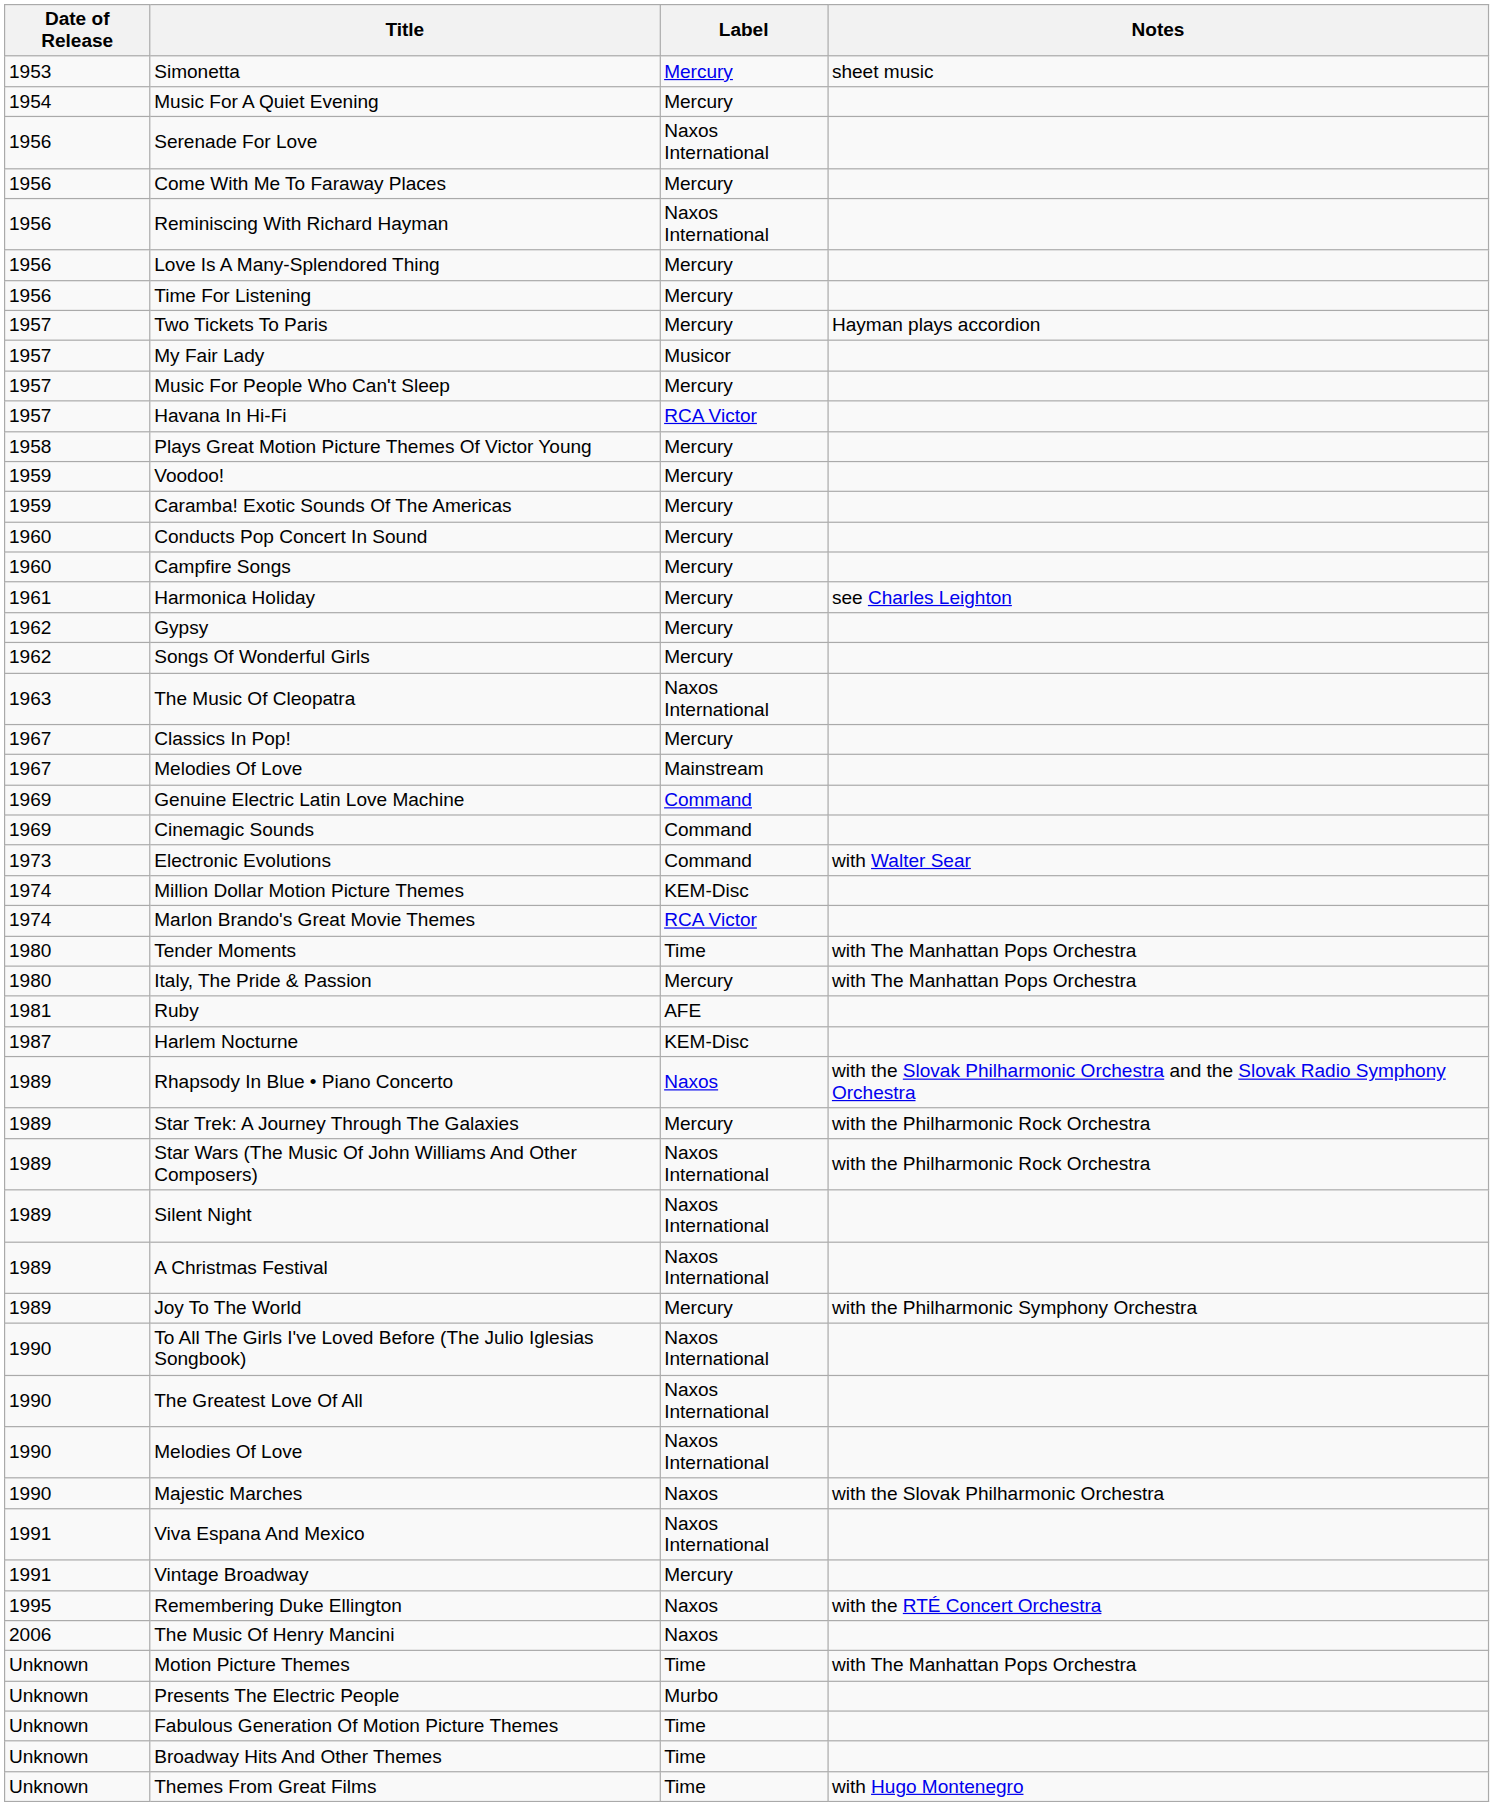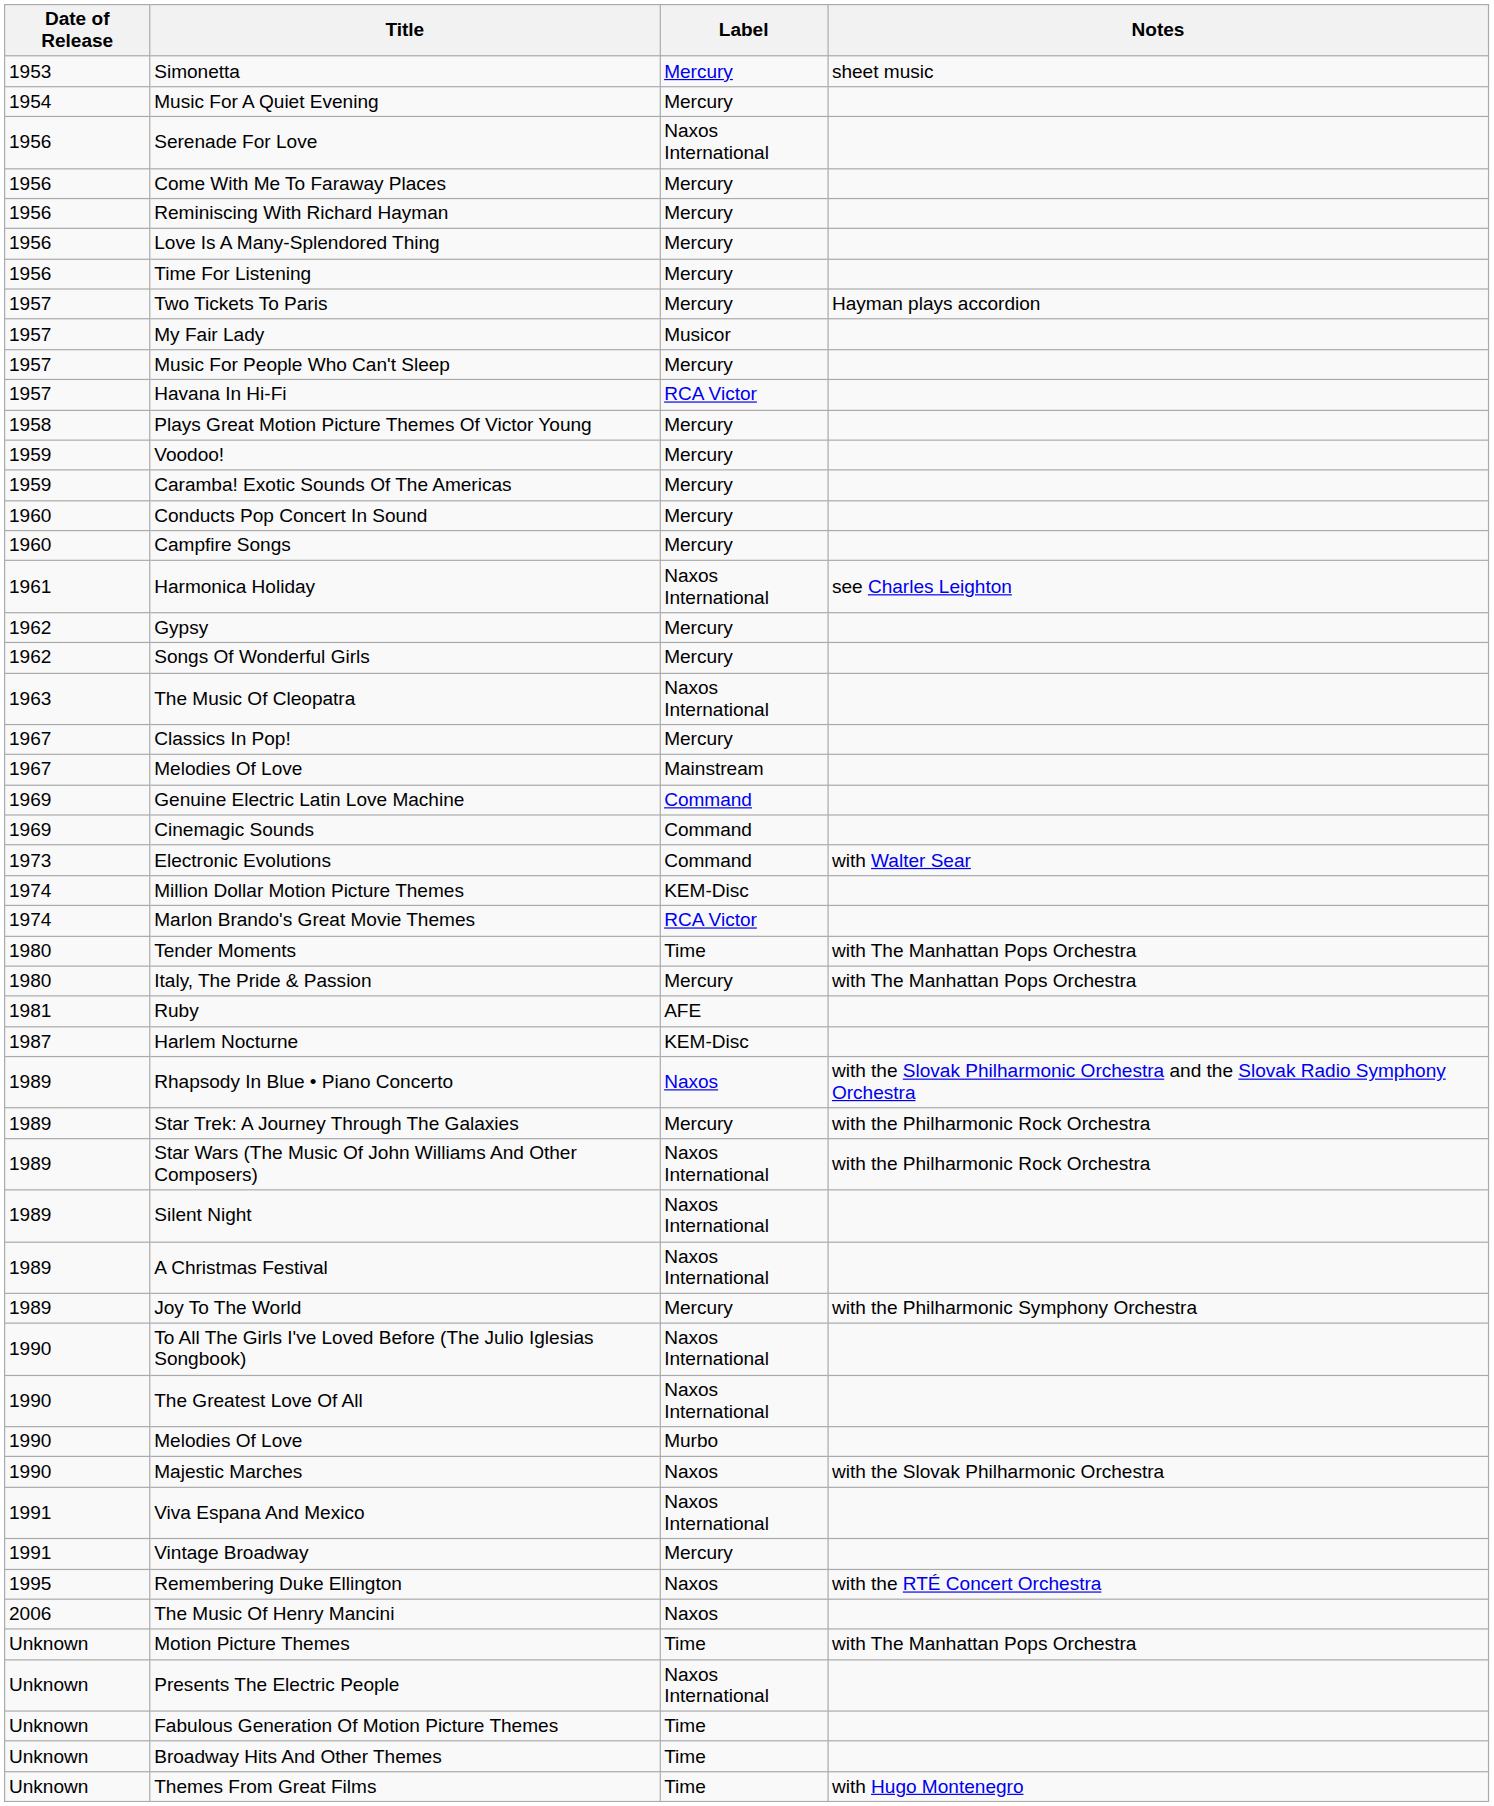 <table class="wikitable">
 <tr>
 <th>Date of Release</th>
 <th>Title</th>
 <th>Label</th>
 <th>Notes</th>
 </tr>
 <tr>
 <td>1953</td>
 <td>Simonetta</td>
 <td><a href='#'>Mercury</a></td>
 <td>sheet music</td>
 </tr>
 <tr>
 <td>1954</td>
 <td>Music For A Quiet Evening</td>
 <td>Mercury</td>
 <td></td>
 </tr>
 <tr>
 <td>1956</td>
 <td>Serenade For Love</td>
 <td>Naxos International</td>
 <td></td>
 </tr>
 <tr>
 <td>1956</td>
 <td>Come With Me To Faraway Places</td>
 <td>Mercury</td>
 <td></td>
 </tr>
 <tr>
 <td>1956</td>
 <td>Reminiscing With Richard Hayman</td>
-<td>Naxos International</td>
+<td>Mercury</td>
 <td></td>
 </tr>
 <tr>
 <td>1956</td>
 <td>Love Is A Many-Splendored Thing</td>
 <td>Mercury</td>
 <td></td>
 </tr>
 <tr>
 <td>1956</td>
 <td>Time For Listening</td>
 <td>Mercury</td>
 <td></td>
 </tr>
 <tr>
 <td>1957</td>
 <td>Two Tickets To Paris</td>
 <td>Mercury</td>
 <td>Hayman plays accordion</td>
 </tr>
 <tr>
 <td>1957</td>
 <td>My Fair Lady</td>
 <td>Musicor</td>
 <td></td>
 </tr>
 <tr>
 <td>1957</td>
 <td>Music For People Who Can't Sleep</td>
 <td>Mercury</td>
 <td></td>
 </tr>
 <tr>
 <td>1957</td>
 <td>Havana In Hi-Fi</td>
 <td><a href='#'>RCA Victor</a></td>
 <td></td>
 </tr>
 <tr>
 <td>1958</td>
 <td>Plays Great Motion Picture Themes Of Victor Young</td>
 <td>Mercury</td>
 <td></td>
 </tr>
 <tr>
 <td>1959</td>
 <td>Voodoo!</td>
 <td>Mercury</td>
 <td></td>
 </tr>
 <tr>
 <td>1959</td>
 <td>Caramba! Exotic Sounds Of The Americas</td>
 <td>Mercury</td>
 <td></td>
 </tr>
 <tr>
 <td>1960</td>
 <td>Conducts Pop Concert In Sound</td>
 <td>Mercury</td>
 <td></td>
 </tr>
 <tr>
 <td>1960</td>
 <td>Campfire Songs</td>
 <td>Mercury</td>
 <td></td>
 </tr>
 <tr>
 <td>1961</td>
 <td>Harmonica Holiday</td>
-<td>Mercury</td>
+<td>Naxos International</td>
 <td>see <a href='#'>Charles Leighton</a></td>
 </tr>
 <tr>
 <td>1962</td>
 <td>Gypsy</td>
 <td>Mercury</td>
 <td></td>
 </tr>
 <tr>
 <td>1962</td>
 <td>Songs Of Wonderful Girls</td>
 <td>Mercury</td>
 <td></td>
 </tr>
 <tr>
 <td>1963</td>
 <td>The Music Of Cleopatra</td>
 <td>Naxos International</td>
 <td></td>
 </tr>
 <tr>
 <td>1967</td>
 <td>Classics In Pop!</td>
 <td>Mercury</td>
 <td></td>
 </tr>
 <tr>
 <td>1967</td>
 <td>Melodies Of Love</td>
 <td>Mainstream</td>
 <td></td>
 </tr>
 <tr>
 <td>1969</td>
 <td>Genuine Electric Latin Love Machine</td>
 <td><a href='#'>Command</a></td>
 <td></td>
 </tr>
 <tr>
 <td>1969</td>
 <td>Cinemagic Sounds</td>
 <td>Command</td>
 <td></td>
 </tr>
 <tr>
 <td>1973</td>
 <td>Electronic Evolutions</td>
 <td>Command</td>
 <td>with <a href='#'>Walter Sear</a></td>
 </tr>
 <tr>
 <td>1974</td>
 <td>Million Dollar Motion Picture Themes</td>
 <td>KEM-Disc</td>
 <td></td>
 </tr>
 <tr>
 <td>1974</td>
 <td>Marlon Brando's Great Movie Themes</td>
 <td><a href='#'>RCA Victor</a></td>
 <td></td>
 </tr>
 <tr>
 <td>1980</td>
 <td>Tender Moments</td>
 <td>Time</td>
 <td>with The Manhattan Pops Orchestra</td>
 </tr>
 <tr>
 <td>1980</td>
 <td>Italy, The Pride & Passion</td>
 <td>Mercury</td>
 <td>with The Manhattan Pops Orchestra</td>
 </tr>
 <tr>
 <td>1981</td>
 <td>Ruby</td>
 <td>AFE</td>
 <td></td>
 </tr>
 <tr>
 <td>1987</td>
 <td>Harlem Nocturne</td>
 <td>KEM-Disc</td>
 <td></td>
 </tr>
 <tr>
 <td>1989</td>
 <td>Rhapsody In Blue • Piano Concerto</td>
 <td><a href='#'>Naxos</a></td>
 <td>with the <a href='#'>Slovak Philharmonic Orchestra</a> and the <a href='#'>Slovak Radio Symphony Orchestra</a></td>
 </tr>
 <tr>
 <td>1989</td>
 <td>Star Trek: A Journey Through The Galaxies</td>
 <td>Mercury</td>
 <td>with the Philharmonic Rock Orchestra</td>
 </tr>
 <tr>
 <td>1989</td>
 <td>Star Wars (The Music Of John Williams And Other Composers)</td>
 <td>Naxos International</td>
 <td>with the Philharmonic Rock Orchestra</td>
 </tr>
 <tr>
 <td>1989</td>
 <td>Silent Night</td>
 <td>Naxos International</td>
 <td></td>
 </tr>
 <tr>
 <td>1989</td>
 <td>A Christmas Festival</td>
 <td>Naxos International</td>
 <td></td>
 </tr>
 <tr>
 <td>1989</td>
 <td>Joy To The World</td>
 <td>Mercury</td>
 <td>with the Philharmonic Symphony Orchestra</td>
 </tr>
 <tr>
 <td>1990</td>
 <td>To All The Girls I've Loved Before (The Julio Iglesias Songbook)</td>
 <td>Naxos International</td>
 <td></td>
 </tr>
 <tr>
 <td>1990</td>
 <td>The Greatest Love Of All</td>
 <td>Naxos International</td>
 <td></td>
 </tr>
 <tr>
 <td>1990</td>
 <td>Melodies Of Love</td>
-<td>Naxos International</td>
+<td>Murbo</td>
 <td></td>
 </tr>
 <tr>
 <td>1990</td>
 <td>Majestic Marches</td>
 <td>Naxos</td>
 <td>with the Slovak Philharmonic Orchestra</td>
 </tr>
 <tr>
 <td>1991</td>
 <td>Viva Espana And Mexico</td>
 <td>Naxos International</td>
 <td></td>
 </tr>
 <tr>
 <td>1991</td>
 <td>Vintage Broadway</td>
 <td>Mercury</td>
 <td></td>
 </tr>
 <tr>
 <td>1995</td>
 <td>Remembering Duke Ellington</td>
 <td>Naxos</td>
 <td>with the <a href='#'>RTÉ Concert Orchestra</a></td>
 </tr>
 <tr>
 <td>2006</td>
 <td>The Music Of Henry Mancini</td>
 <td>Naxos</td>
 <td></td>
 </tr>
 <tr>
 <td>Unknown</td>
 <td>Motion Picture Themes</td>
 <td>Time</td>
 <td>with The Manhattan Pops Orchestra</td>
 </tr>
 <tr>
 <td>Unknown</td>
 <td>Presents The Electric People</td>
-<td>Murbo</td>
+<td>Naxos International</td>
 <td></td>
 </tr>
 <tr>
 <td>Unknown</td>
 <td>Fabulous Generation Of Motion Picture Themes</td>
 <td>Time</td>
 <td></td>
 </tr>
 <tr>
 <td>Unknown</td>
 <td>Broadway Hits And Other Themes</td>
 <td>Time</td>
 <td></td>
 </tr>
 <tr>
 <td>Unknown</td>
 <td>Themes From Great Films</td>
 <td>Time</td>
 <td>with <a href='#'>Hugo Montenegro</a></td>
 </tr>
 </table>
